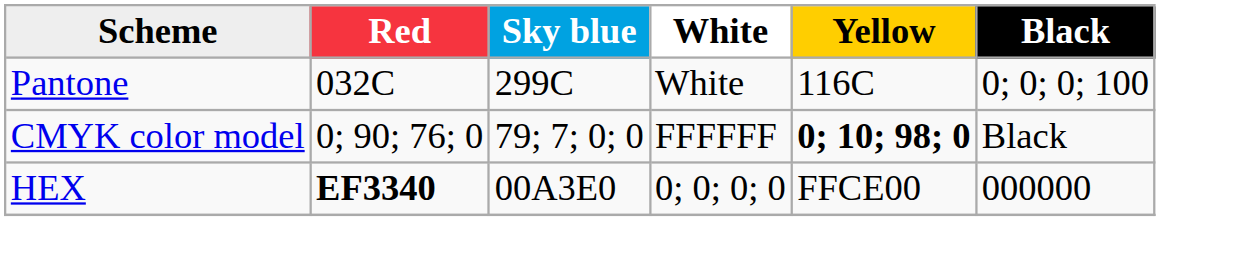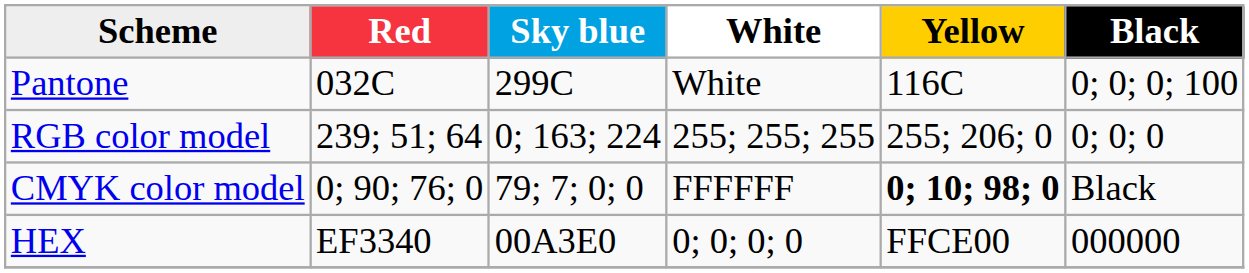 <table border="1" cellpadding="2" cellspacing="0" style="width:60%; background:#f9f9f9; border:1px solid #aaa; border-collapse:collapse; white-space:nowrap; text-align:left;">
 <tr style="text-align: center; background: #eee">
 <th width=25%>Scheme</th>
 <th style="background:#F6343F;color:white" width=15%>Red</th>
 <th style="background:#00A2E1;color:white" width=15%>Sky blue</th>
 <th style="background:#FFFFFF;color:black" width=15%>White</th>
 <th style="background:#FFCE00;color:black" width=15%>Yellow</th>
 <th style="background:#000000;color:white" width=15%>Black</th>
 </tr>
 <tr>
 <td><a href='#'>Pantone</a></td>
 <td>032C</td>
 <td>299C</td>
 <td>White</td>
 <td>116C</td>
 <td>0; 0; 0; 100</td>
 </tr>
 <tr>
+<td><a href='#'>RGB color model</a></td>
+<td>239; 51; 64</td>
+<td>0; 163; 224</td>
+<td>255; 255; 255</td>
+<td>255; 206; 0</td>
+<td>0; 0; 0</td>
+</tr>
+<tr>
 <td><a href='#'>CMYK color model</a></td>
 <td>0; 90; 76; 0</td>
 <td>79; 7; 0; 0</td>
 <td>FFFFFF</td>
 <td><strong>0; 10; 98; 0</strong></td>
 <td>Black</td>
 </tr>
 <tr>
 <td><a href='#'>HEX</a></td>
-<td><strong>EF3340</strong></td>
+<td>EF3340</td>
 <td>00A3E0</td>
 <td>0; 0; 0; 0</td>
 <td>FFCE00</td>
 <td>000000</td>
 </tr>
 <tr>
 </tr>
 </table>
